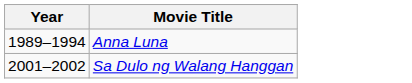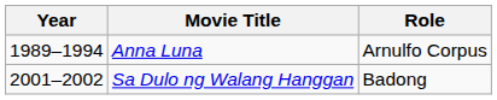 <table class="wikitable" style="font-size: 95%;">
 <tr>
 <th>Year</th>
 <th>Movie Title</th>
+<th>Role</th>
 </tr>
 <tr>
 <td>1989–1994</td>
 <td><em><a href='#'>Anna Luna</a></em></td>
+<td>Arnulfo Corpus</td>
 </tr>
 <tr>
 <td>2001–2002</td>
 <td><em><a href='#'>Sa Dulo ng Walang Hanggan</a></em></td>
+<td>Badong</td>
 </tr>
 </table>
